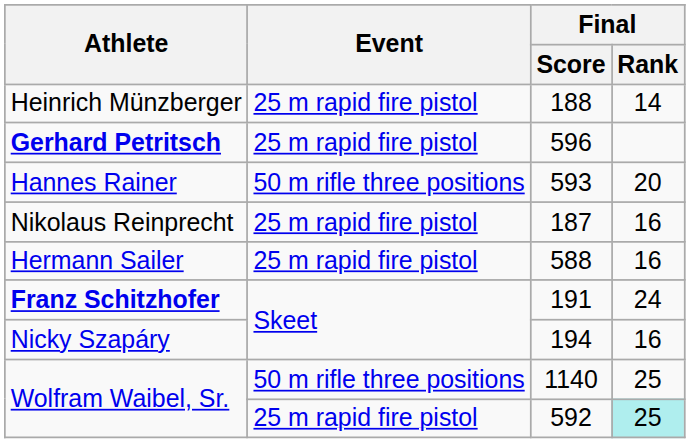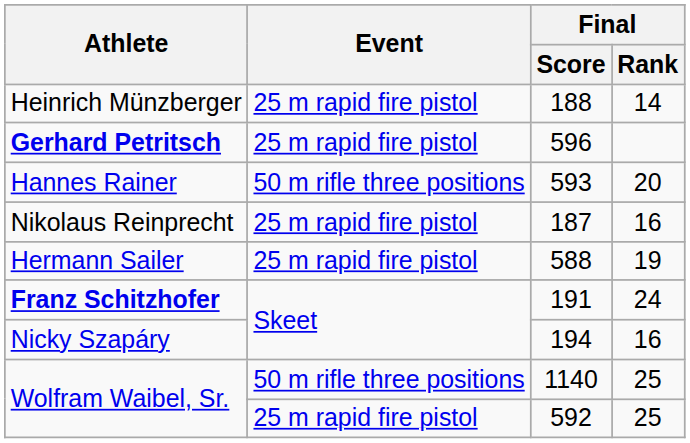 <table class="wikitable" style="font-size:90%">
 <tr>
 <th rowspan="2">Athlete</th>
 <th rowspan="2">Event</th>
 <th colspan="2">Final</th>
 </tr>
 <tr>
 <th>Score</th>
 <th>Rank</th>
 </tr>
 <tr>
 <td>Heinrich Münzberger</td>
 <td><a href='#'>25 m rapid fire pistol</a></td>
 <td align="center">188</td>
 <td align="center">14</td>
 </tr>
 <tr>
 <td><strong><a href='#'>Gerhard Petritsch</a></strong></td>
 <td><a href='#'>25 m rapid fire pistol</a></td>
 <td align="center">596</td>
 <td align="center"></td>
 </tr>
 <tr>
 <td><a href='#'>Hannes Rainer</a></td>
 <td><a href='#'>50 m rifle three positions</a></td>
 <td align="center">593</td>
 <td align="center">20</td>
 </tr>
 <tr>
 <td>Nikolaus Reinprecht</td>
 <td><a href='#'>25 m rapid fire pistol</a></td>
 <td align="center">187</td>
 <td align="center">16</td>
 </tr>
 <tr>
 <td><a href='#'>Hermann Sailer</a></td>
 <td><a href='#'>25 m rapid fire pistol</a></td>
 <td align="center">588</td>
-<td align="center">16</td>
+<td align="center">19</td>
 </tr>
 <tr>
 <td><strong><a href='#'>Franz Schitzhofer</a></strong></td>
 <td rowspan=2><a href='#'>Skeet</a></td>
 <td align="center">191</td>
 <td align="center">24</td>
 </tr>
 <tr>
 <td><a href='#'>Nicky Szapáry</a></td>
 <td align="center">194</td>
 <td align="center">16</td>
 </tr>
 <tr>
 <td rowspan=2><a href='#'>Wolfram Waibel, Sr.</a></td>
 <td><a href='#'>50 m rifle three positions</a></td>
 <td align="center">1140</td>
 <td align="center">25</td>
 </tr>
 <tr>
 <td><a href='#'>25 m rapid fire pistol</a></td>
 <td align="center">592</td>
-<td align="center" style="background: paleturquoise;">25</td>
+<td align="center">25</td>
 </tr>
 </table>
